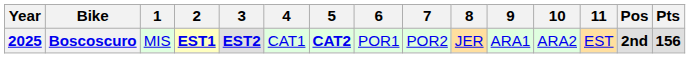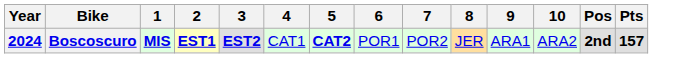 <table class="wikitable" style="text-align:center">
 <tr>
 <th>Year</th>
 <th>Bike</th>
 <th>1</th>
 <th>2</th>
 <th>3</th>
 <th>4</th>
 <th>5</th>
 <th>6</th>
 <th>7</th>
 <th>8</th>
 <th>9</th>
 <th>10</th>
-<th>11</th>
 <th>Pos</th>
 <th>Pts</th>
 </tr>
 <tr>
-<th><a href='#'>2025</a></th>
+<th><a href='#'>2024</a></th>
 <th><a href='#'>Boscoscuro</a></th>
-<td style="background:#DFFFDF;"><a href='#'>MIS</a><br></td>
+<td style="background:#DFFFDF;"><strong><a href='#'>MIS</a><br></strong></td>
 <td style="background:#FFFFBF;"><strong><a href='#'>EST1</a></strong><br></td>
 <td style="background:#DFDFDF;"><strong><a href='#'>EST2</a></strong><br></td>
 <td style="background:#DFFFDF;"><a href='#'>CAT1</a><br></td>
 <td style="background:#DFFFDF;"><strong><a href='#'>CAT2</a><br></strong></td>
 <td style="background:#DFFFDF;"><a href='#'>POR1</a><br></td>
 <td style="background:#DFFFDF;"><a href='#'>POR2</a><br></td>
 <td style="background:#FFDF9F;"><a href='#'>JER</a><br></td>
 <td style="background:#DFFFDF;"><a href='#'>ARA1</a><br></td>
 <td style="background:#DFFFDF;"><a href='#'>ARA2</a><br></td>
-<td style="background:#FFDF9F;"><a href='#'>EST</a><br></td>
 <th style="background:#DFDFDF;">2nd</th>
-<th style="background:#DFDFDF;">156</th>
+<th style="background:#DFDFDF;">157</th>
 </tr>
 </table>
